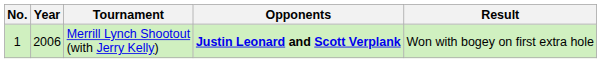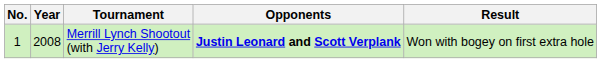 <table class="wikitable" style="font-size:95%;">
 <tr>
 <th>No.</th>
 <th>Year</th>
 <th>Tournament</th>
 <th>Opponents</th>
 <th>Result</th>
 </tr>
 <tr style="background:#D0F0C0;">
 <td align=center>1</td>
-<td>2006</td>
+<td>2008</td>
 <td><a href='#'>Merrill Lynch Shootout</a><br>(with  <a href='#'>Jerry Kelly</a>)</td>
 <td><strong> <a href='#'>Justin Leonard</a> and  <a href='#'>Scott Verplank</a></strong></td>
 <td>Won with bogey on first extra hole</td>
 </tr>
 </table>
